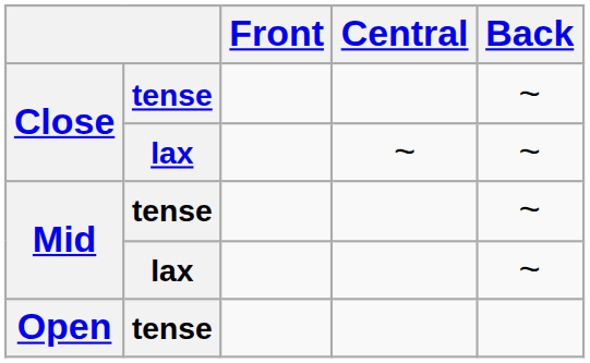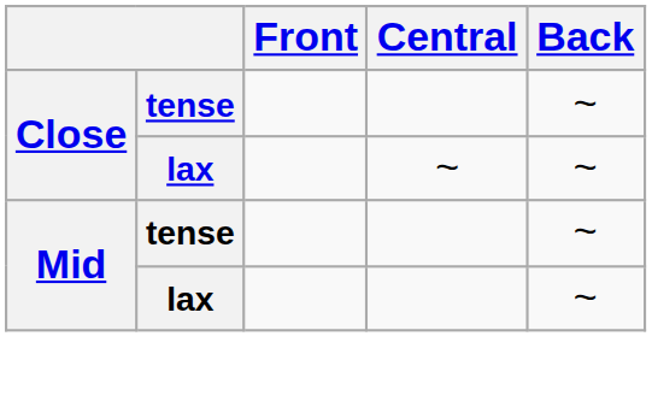 <table class="wikitable" style="text-align:center">
 <tr>
 <th colspan=2></th>
 <th><a href='#'>Front</a></th>
 <th><a href='#'>Central</a></th>
 <th><a href='#'>Back</a></th>
 </tr>
 <tr>
 <th rowspan=2><a href='#'>Close</a></th>
 <th><small><a href='#'>tense</a></small></th>
 <td> </td>
 <td></td>
 <td> ~  </td>
 </tr>
 <tr>
 <th><small><a href='#'>lax</a></small></th>
 <td> </td>
 <td> ~  </td>
 <td> ~  </td>
 </tr>
 <tr>
 <th rowspan=2><a href='#'>Mid</a></th>
 <th><small>tense</small></th>
 <td> </td>
 <td></td>
 <td> ~  </td>
 </tr>
 <tr>
 <th><small>lax</small></th>
 <td> </td>
 <td></td>
 <td> ~  </td>
 </tr>
-<tr>
-<th><a href='#'>Open</a></th>
-<th><small>tense</small></th>
-<td></td>
-<td> </td>
-<td></td>
-</tr>
 </table>
